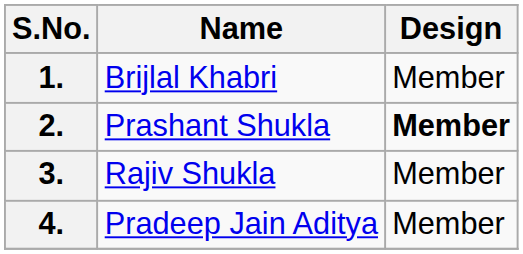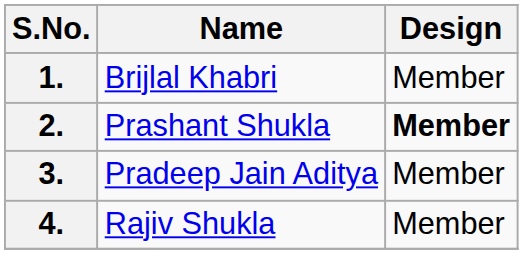 <table class="wikitable sortable">
 <tr>
 <th>S.No.</th>
 <th>Name</th>
 <th>Design</th>
 </tr>
 <tr>
 <th>1.</th>
 <td><a href='#'>Brijlal Khabri</a></td>
 <td>Member</td>
 </tr>
 <tr>
 <th>2.</th>
 <td><a href='#'>Prashant Shukla</a></td>
 <td><strong>Member</strong></td>
 </tr>
 <tr>
 <th>3.</th>
-<td><a href='#'>Rajiv Shukla</a></td>
+<td><a href='#'>Pradeep Jain Aditya</a></td>
 <td>Member</td>
 </tr>
 <tr>
 <th>4.</th>
-<td><a href='#'>Pradeep Jain Aditya</a></td>
+<td><a href='#'>Rajiv Shukla</a></td>
 <td>Member</td>
 </tr>
 <tr>
 </tr>
 </table>
